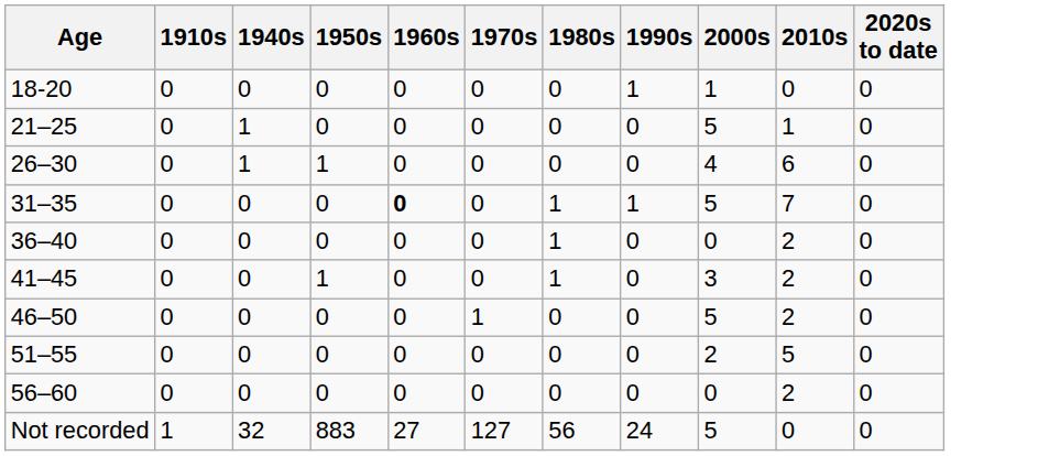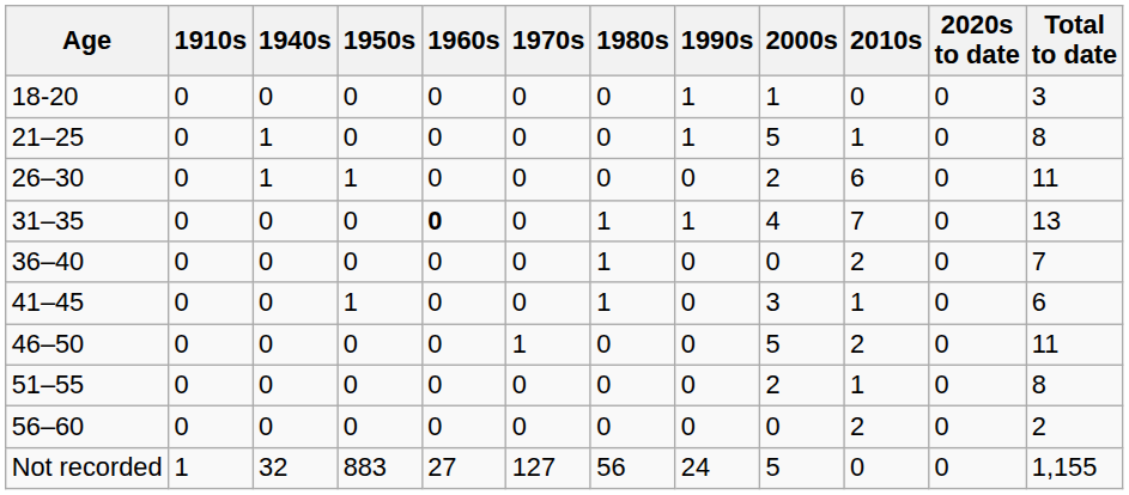 <table class="wikitable sortable">
 <tr>
 <th>Age</th>
 <th>1910s</th>
 <th>1940s</th>
 <th>1950s</th>
 <th>1960s</th>
 <th>1970s</th>
 <th>1980s</th>
 <th>1990s</th>
 <th>2000s</th>
 <th>2010s</th>
 <th>2020s<br>to date</th>
+<th>Total<br>to date</th>
 </tr>
 <tr>
 <td>18-20</td>
 <td>0</td>
 <td>0</td>
 <td>0</td>
 <td>0</td>
 <td>0</td>
 <td>0</td>
 <td>1</td>
 <td>1</td>
 <td>0</td>
 <td>0</td>
+<td>3</td>
 </tr>
 <tr>
 <td>21–25</td>
 <td>0</td>
 <td>1</td>
 <td>0</td>
 <td>0</td>
 <td>0</td>
 <td>0</td>
-<td>0</td>
+<td>1</td>
 <td>5</td>
 <td>1</td>
 <td>0</td>
+<td>8</td>
 </tr>
 <tr>
 <td>26–30</td>
 <td>0</td>
 <td>1</td>
 <td>1</td>
 <td>0</td>
 <td>0</td>
 <td>0</td>
 <td>0</td>
-<td>4</td>
+<td>2</td>
 <td>6</td>
 <td>0</td>
+<td>11</td>
 </tr>
 <tr>
 <td>31–35</td>
 <td>0</td>
 <td>0</td>
 <td>0</td>
 <td><strong>0</strong></td>
 <td>0</td>
 <td>1</td>
 <td>1</td>
-<td>5</td>
+<td>4</td>
 <td>7</td>
 <td>0</td>
+<td>13</td>
 </tr>
 <tr>
 <td>36–40</td>
 <td>0</td>
 <td>0</td>
 <td>0</td>
 <td>0</td>
 <td>0</td>
 <td>1</td>
 <td>0</td>
 <td>0</td>
 <td>2</td>
 <td>0</td>
+<td>7</td>
 </tr>
 <tr>
 <td>41–45</td>
 <td>0</td>
 <td>0</td>
 <td>1</td>
 <td>0</td>
 <td>0</td>
 <td>1</td>
 <td>0</td>
 <td>3</td>
-<td>2</td>
+<td>1</td>
 <td>0</td>
+<td>6</td>
 </tr>
 <tr>
 <td>46–50</td>
 <td>0</td>
 <td>0</td>
 <td>0</td>
 <td>0</td>
 <td>1</td>
 <td>0</td>
 <td>0</td>
 <td>5</td>
 <td>2</td>
 <td>0</td>
+<td>11</td>
 </tr>
 <tr>
 <td>51–55</td>
 <td>0</td>
 <td>0</td>
 <td>0</td>
 <td>0</td>
 <td>0</td>
 <td>0</td>
 <td>0</td>
 <td>2</td>
-<td>5</td>
+<td>1</td>
 <td>0</td>
+<td>8</td>
 </tr>
 <tr>
 <td>56–60</td>
 <td>0</td>
 <td>0</td>
 <td>0</td>
 <td>0</td>
 <td>0</td>
 <td>0</td>
 <td>0</td>
 <td>0</td>
 <td>2</td>
 <td>0</td>
+<td>2</td>
 </tr>
 <tr>
 <td>Not recorded</td>
 <td>1</td>
 <td>32</td>
 <td>883</td>
 <td>27</td>
 <td>127</td>
 <td>56</td>
 <td>24</td>
 <td>5</td>
 <td>0</td>
 <td>0</td>
+<td>1,155</td>
 </tr>
 </table>
